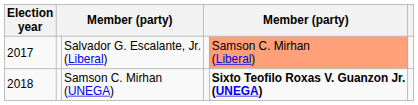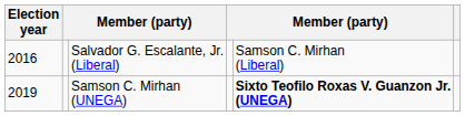 <table class=wikitable>
 <tr>
 <th width=60px>Election<br>year</th>
 <th colspan=2 width=140px>Member (party)</th>
 <th colspan=2 width=140px>Member (party)</th>
 <th !></th>
 </tr>
 <tr>
-<td>2017</td>
+<td>2016</td>
 <td bgcolor=></td>
 <td>Salvador G. Escalante, Jr.<br>(<a href='#'>Liberal</a>)</td>
 <td bgcolor=></td>
-<td style="background: lightsalmon;">Samson C. Mirhan<br>(<a href='#'>Liberal</a>)</td>
+<td>Samson C. Mirhan<br>(<a href='#'>Liberal</a>)</td>
 <td></td>
 </tr>
 <tr>
-<td>2018</td>
+<td>2019</td>
 <td bgcolor=></td>
 <td>Samson C. Mirhan<br>(<a href='#'>UNEGA</a>)</td>
 <td bgcolor=></td>
 <td><strong>Sixto Teofilo Roxas V. Guanzon Jr.<br>(<a href='#'>UNEGA</a>)</strong></td>
 <td></td>
 </tr>
 </table>
